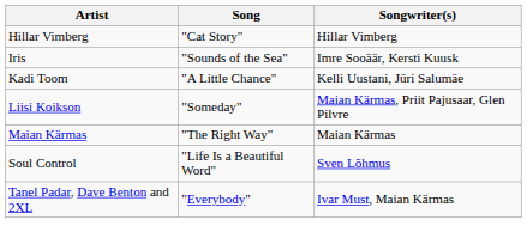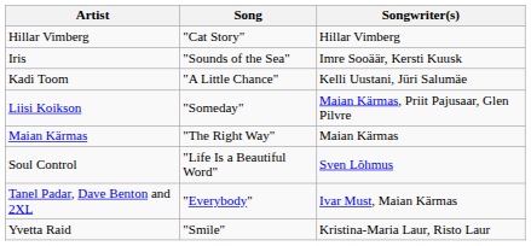 <table class="wikitable" style="margin: 1em auto 1em auto;">
 <tr>
 <th>Artist</th>
 <th>Song</th>
 <th>Songwriter(s)</th>
 </tr>
 <tr>
 <td>Hillar Vimberg</td>
 <td>"Cat Story"</td>
 <td>Hillar Vimberg</td>
 </tr>
 <tr>
 <td>Iris</td>
 <td>"Sounds of the Sea"</td>
 <td>Imre Sooäär, Kersti Kuusk</td>
 </tr>
 <tr>
 <td>Kadi Toom</td>
 <td>"A Little Chance"</td>
 <td>Kelli Uustani, Jüri Salumäe</td>
 </tr>
 <tr>
 <td><a href='#'>Liisi Koikson</a></td>
 <td>"Someday"</td>
 <td><a href='#'>Maian Kärmas</a>, Priit Pajusaar, Glen Pilvre</td>
 </tr>
 <tr>
 <td><a href='#'>Maian Kärmas</a></td>
 <td>"The Right Way"</td>
 <td>Maian Kärmas</td>
 </tr>
 <tr>
 <td>Soul Control</td>
 <td>"Life Is a Beautiful Word"</td>
 <td><a href='#'>Sven Lõhmus</a></td>
 </tr>
 <tr>
 <td><a href='#'>Tanel Padar</a>, <a href='#'>Dave Benton</a> and <a href='#'>2XL</a></td>
 <td>"<a href='#'>Everybody</a>"</td>
 <td><a href='#'>Ivar Must</a>, Maian Kärmas</td>
 </tr>
+<tr>
+<td>Yvetta Raid</td>
+<td>"Smile"</td>
+<td>Kristina-Maria Laur, Risto Laur</td>
+</tr>
 </table>
